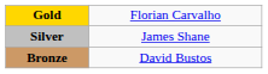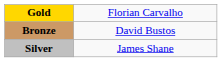 <table class="wikitable" style="text-align:center; " width="35%">
 <tr>
 <td bgcolor="gold"><strong>Gold</strong></td>
 <td><a href='#'>Florian Carvalho</a><br>  <small><em></em></small></td>
 </tr>
 <tr>
+<td bgcolor="CC9966"><strong>Bronze</strong></td>
+<td><a href='#'>David Bustos</a><br>  <small><em></em></small></td>
+</tr>
+<tr>
 <td bgcolor="silver"><strong>Silver</strong></td>
 <td><a href='#'>James Shane</a><br>  <small><em></em></small></td>
 </tr>
-<tr>
-<td bgcolor="CC9966"><strong>Bronze</strong></td>
-<td><a href='#'>David Bustos</a><br>  <small><em></em></small></td>
-</tr>
 </table>
